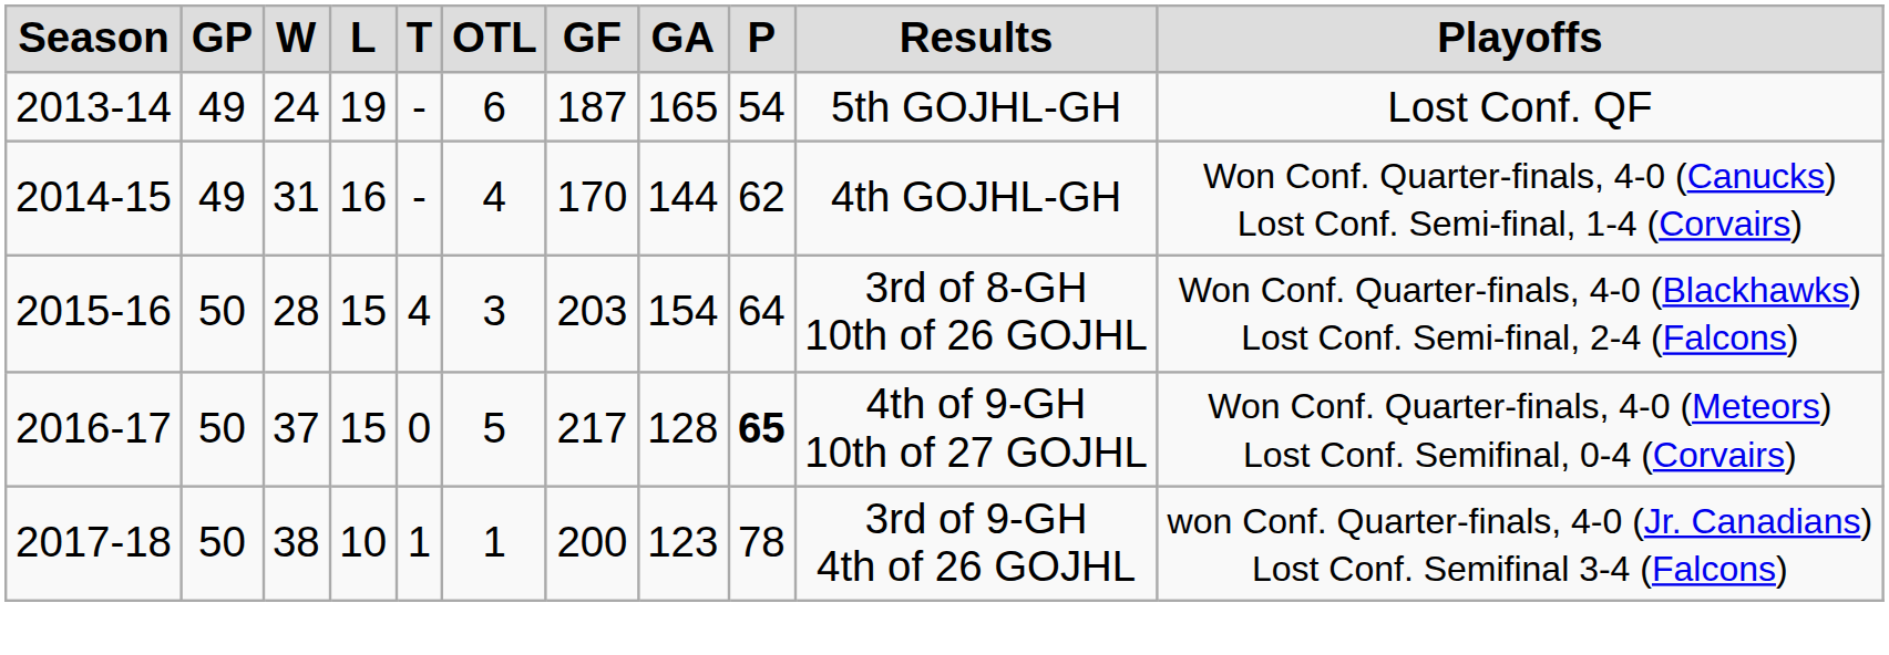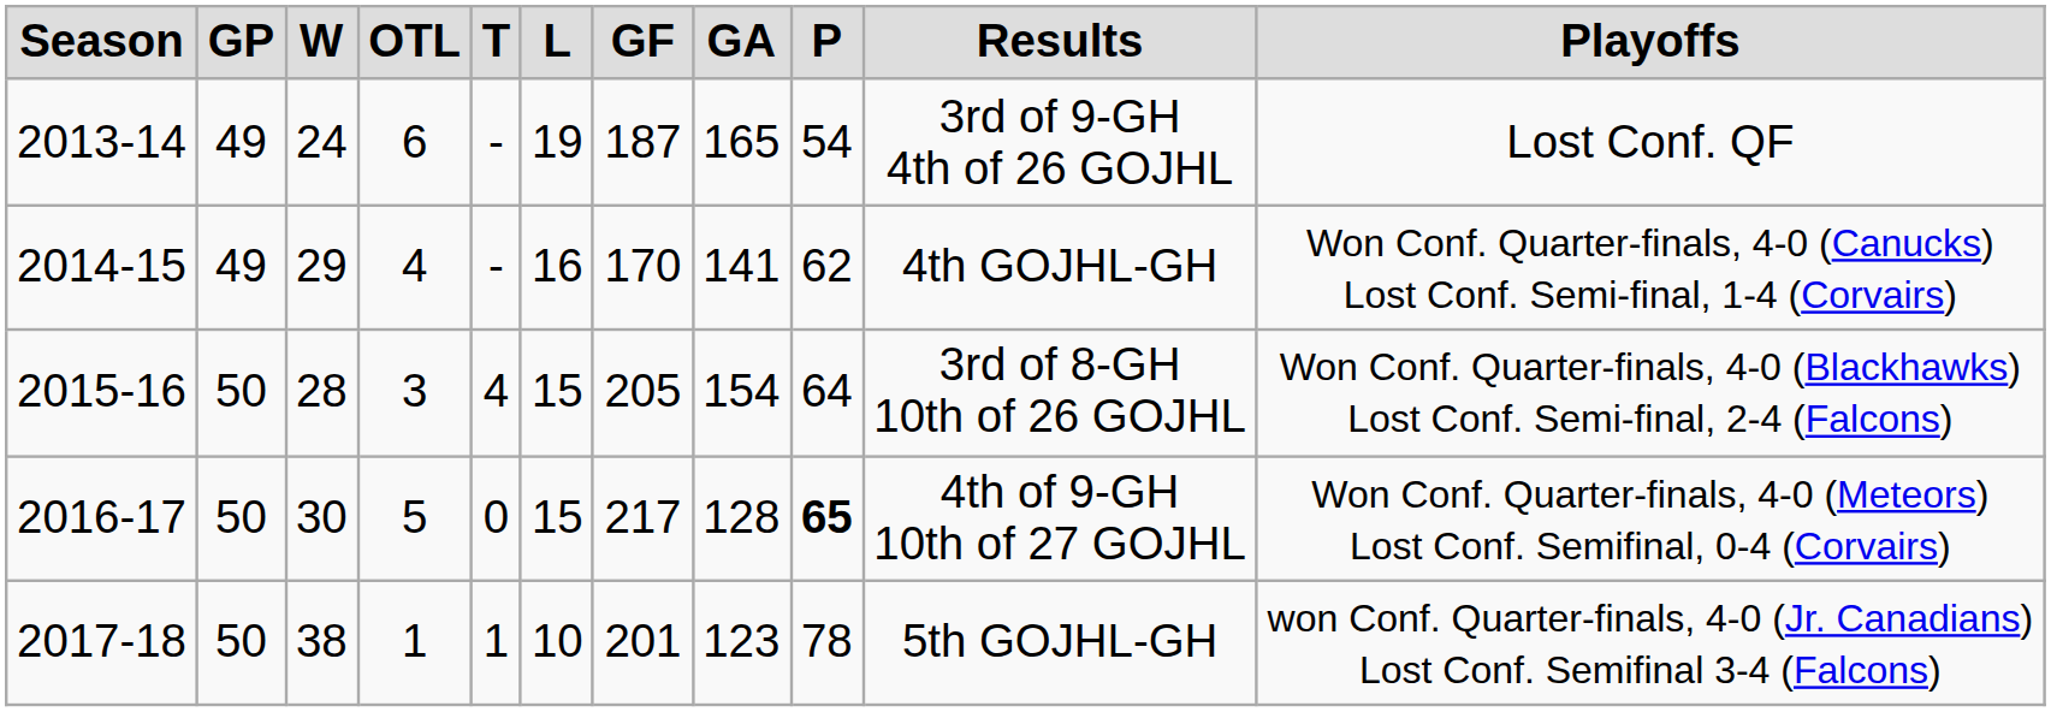 <table class="wikitable">
 <tr align="center"  bgcolor="#dddddd">
 <td><strong>Season</strong></td>
 <td><strong>GP</strong></td>
 <td><strong>W</strong></td>
+<td><strong>OTL</strong></td>
+<td><strong>T</strong></td>
 <td><strong>L</strong></td>
-<td><strong>T</strong></td>
-<td><strong>OTL</strong></td>
 <td><strong>GF</strong></td>
 <td><strong>GA</strong></td>
 <td><strong>P</strong></td>
 <td><strong>Results</strong></td>
 <td><strong>Playoffs</strong></td>
 </tr>
 <tr align="center">
 <td>2013-14</td>
 <td>49</td>
 <td>24</td>
+<td>6</td>
+<td>-</td>
 <td>19</td>
-<td>-</td>
-<td>6</td>
 <td>187</td>
 <td>165</td>
 <td>54</td>
-<td>5th GOJHL-GH</td>
+<td>3rd of 9-GH<br>4th of 26 GOJHL</td>
 <td>Lost Conf. QF</td>
 </tr>
 <tr align="center">
 <td>2014-15</td>
 <td>49</td>
-<td>31</td>
+<td>29</td>
+<td>4</td>
+<td>-</td>
 <td>16</td>
-<td>-</td>
-<td>4</td>
 <td>170</td>
-<td>144</td>
+<td>141</td>
 <td>62</td>
 <td>4th GOJHL-GH</td>
 <td><small>Won Conf. Quarter-finals, 4-0 (<a href='#'>Canucks</a>)<br>Lost Conf. Semi-final, 1-4 (<a href='#'>Corvairs</a>)</small></td>
 </tr>
 <tr align="center">
 <td>2015-16</td>
 <td>50</td>
 <td>28</td>
+<td>3</td>
+<td>4</td>
 <td>15</td>
-<td>4</td>
-<td>3</td>
-<td>203</td>
+<td>205</td>
 <td>154</td>
 <td>64</td>
 <td>3rd of 8-GH<br>10th of 26 GOJHL</td>
 <td><small>Won Conf. Quarter-finals, 4-0 (<a href='#'>Blackhawks</a>)<br>Lost Conf. Semi-final, 2-4 (<a href='#'>Falcons</a>)</small></td>
 </tr>
 <tr align="center">
 <td>2016-17</td>
 <td>50</td>
-<td>37</td>
+<td>30</td>
+<td>5</td>
+<td>0</td>
 <td>15</td>
-<td>0</td>
-<td>5</td>
 <td>217</td>
 <td>128</td>
 <td><strong>65</strong></td>
 <td>4th of 9-GH<br>10th of 27 GOJHL</td>
 <td><small>Won Conf. Quarter-finals, 4-0 (<a href='#'>Meteors</a>)<br>Lost Conf. Semifinal, 0-4 (<a href='#'>Corvairs</a>)</small></td>
 </tr>
 <tr align="center">
 <td>2017-18</td>
 <td>50</td>
 <td>38</td>
-<td>10</td>
 <td>1</td>
 <td>1</td>
-<td>200</td>
+<td>10</td>
+<td>201</td>
 <td>123</td>
 <td>78</td>
-<td>3rd of 9-GH<br>4th of 26 GOJHL</td>
+<td>5th GOJHL-GH</td>
 <td><small>won Conf. Quarter-finals, 4-0 (<a href='#'>Jr. Canadians</a>)<br>Lost Conf. Semifinal 3-4 (<a href='#'>Falcons</a>)</small></td>
 </tr>
 </table>
